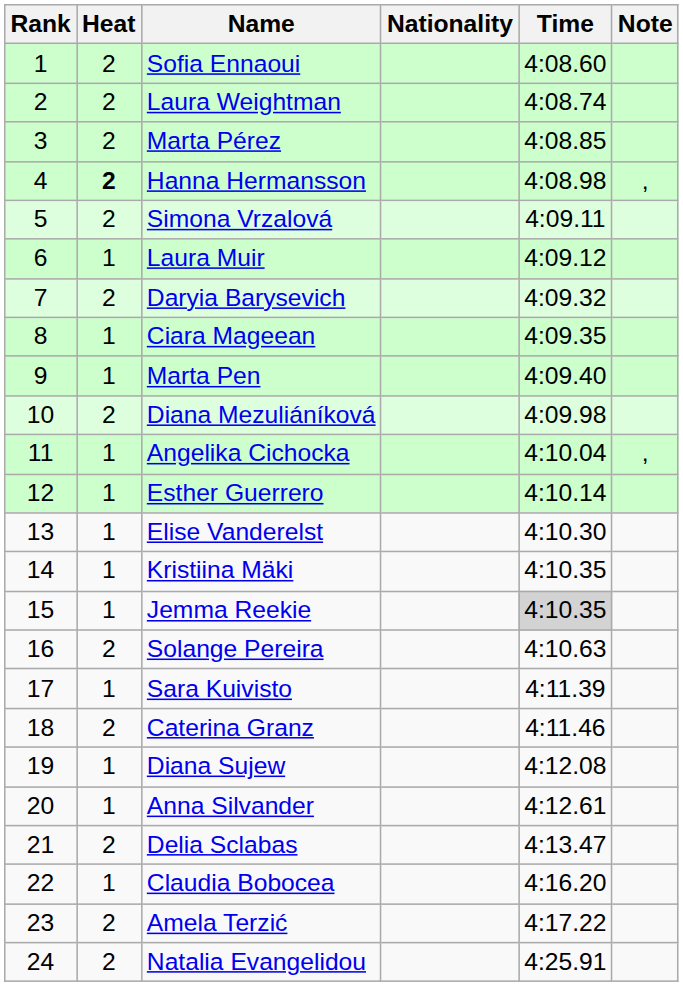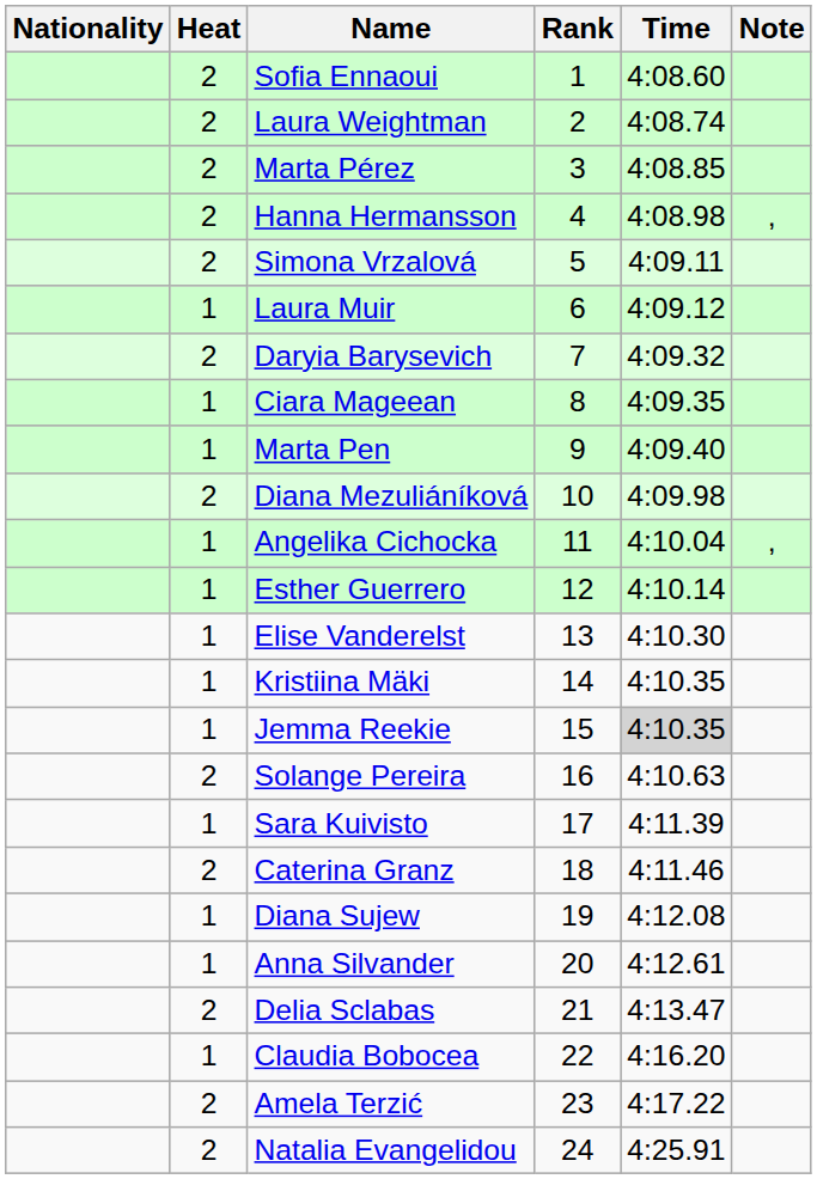 <table class="wikitable sortable" style="text-align:center">
 <tr>
-<th>Rank</th>
+<th>Nationality</th>
 <th>Heat</th>
 <th>Name</th>
-<th>Nationality</th>
+<th>Rank</th>
 <th>Time</th>
 <th>Note</th>
 </tr>
 <tr bgcolor=ccffcc>
-<td>1</td>
+<td align=left></td>
 <td>2</td>
 <td align=left><a href='#'>Sofia Ennaoui</a></td>
-<td align=left></td>
+<td>1</td>
 <td>4:08.60</td>
 <td></td>
 </tr>
 <tr bgcolor=ccffcc>
-<td>2</td>
+<td align=left></td>
 <td>2</td>
 <td align=left><a href='#'>Laura Weightman</a></td>
-<td align=left></td>
+<td>2</td>
 <td>4:08.74</td>
 <td></td>
 </tr>
 <tr bgcolor=ccffcc>
-<td>3</td>
+<td align=left></td>
 <td>2</td>
 <td align=left><a href='#'>Marta Pérez</a></td>
-<td align=left></td>
+<td>3</td>
 <td>4:08.85</td>
 <td></td>
 </tr>
 <tr bgcolor=ccffcc>
+<td align=left></td>
+<td>2</td>
+<td align=left><a href='#'>Hanna Hermansson</a></td>
 <td>4</td>
-<td><strong>2</strong></td>
-<td align=left><a href='#'>Hanna Hermansson</a></td>
-<td align=left></td>
 <td>4:08.98</td>
 <td>, </td>
 </tr>
 <tr bgcolor=ddffdd>
-<td>5</td>
+<td align=left></td>
 <td>2</td>
 <td align=left><a href='#'>Simona Vrzalová</a></td>
-<td align=left></td>
+<td>5</td>
 <td>4:09.11</td>
 <td></td>
 </tr>
 <tr bgcolor=ccffcc>
-<td>6</td>
+<td align=left></td>
 <td>1</td>
 <td align=left><a href='#'>Laura Muir</a></td>
-<td align=left></td>
+<td>6</td>
 <td>4:09.12</td>
 <td></td>
 </tr>
 <tr bgcolor=ddffdd>
-<td>7</td>
+<td align=left></td>
 <td>2</td>
 <td align=left><a href='#'>Daryia Barysevich</a></td>
-<td align=left></td>
+<td>7</td>
 <td>4:09.32</td>
 <td></td>
 </tr>
 <tr bgcolor=ccffcc>
-<td>8</td>
+<td align=left></td>
 <td>1</td>
 <td align=left><a href='#'>Ciara Mageean</a></td>
-<td align=left></td>
+<td>8</td>
 <td>4:09.35</td>
 <td></td>
 </tr>
 <tr bgcolor=ccffcc>
-<td>9</td>
+<td align=left></td>
 <td>1</td>
 <td align=left><a href='#'>Marta Pen</a></td>
-<td align=left></td>
+<td>9</td>
 <td>4:09.40</td>
 <td></td>
 </tr>
 <tr bgcolor=ddffdd>
-<td>10</td>
+<td align=left></td>
 <td>2</td>
 <td align=left><a href='#'>Diana Mezuliáníková</a></td>
-<td align=left></td>
+<td>10</td>
 <td>4:09.98</td>
 <td></td>
 </tr>
 <tr bgcolor=ccffcc>
-<td>11</td>
+<td align=left></td>
 <td>1</td>
 <td align=left><a href='#'>Angelika Cichocka</a></td>
-<td align=left></td>
+<td>11</td>
 <td>4:10.04</td>
 <td>, </td>
 </tr>
 <tr bgcolor=ccffcc>
-<td>12</td>
+<td align=left></td>
 <td>1</td>
 <td align=left><a href='#'>Esther Guerrero</a></td>
-<td align=left></td>
+<td>12</td>
 <td>4:10.14</td>
 <td></td>
 </tr>
 <tr>
-<td>13</td>
+<td align=left></td>
 <td>1</td>
 <td align=left><a href='#'>Elise Vanderelst</a></td>
-<td align=left></td>
+<td>13</td>
 <td>4:10.30</td>
 <td></td>
 </tr>
 <tr>
-<td>14</td>
+<td align=left></td>
 <td>1</td>
 <td align=left><a href='#'>Kristiina Mäki</a></td>
-<td align=left></td>
+<td>14</td>
 <td>4:10.35</td>
 <td></td>
 </tr>
 <tr>
-<td>15</td>
+<td align=left></td>
 <td>1</td>
 <td align=left><a href='#'>Jemma Reekie</a></td>
-<td align=left></td>
+<td>15</td>
 <td style="background: lightgrey;">4:10.35</td>
 <td></td>
 </tr>
 <tr>
-<td>16</td>
+<td align=left></td>
 <td>2</td>
 <td align=left><a href='#'>Solange Pereira</a></td>
-<td align=left></td>
+<td>16</td>
 <td>4:10.63</td>
 <td></td>
 </tr>
 <tr>
-<td>17</td>
+<td align=left></td>
 <td>1</td>
 <td align=left><a href='#'>Sara Kuivisto</a></td>
-<td align=left></td>
+<td>17</td>
 <td>4:11.39</td>
 <td></td>
 </tr>
 <tr>
-<td>18</td>
+<td align=left></td>
 <td>2</td>
 <td align=left><a href='#'>Caterina Granz</a></td>
-<td align=left></td>
+<td>18</td>
 <td>4:11.46</td>
 <td></td>
 </tr>
 <tr>
-<td>19</td>
+<td align=left></td>
 <td>1</td>
 <td align=left><a href='#'>Diana Sujew</a></td>
-<td align=left></td>
+<td>19</td>
 <td>4:12.08</td>
 <td></td>
 </tr>
 <tr>
-<td>20</td>
+<td align=left></td>
 <td>1</td>
 <td align=left><a href='#'>Anna Silvander</a></td>
-<td align=left></td>
+<td>20</td>
 <td>4:12.61</td>
 <td></td>
 </tr>
 <tr>
-<td>21</td>
+<td align=left></td>
 <td>2</td>
 <td align=left><a href='#'>Delia Sclabas</a></td>
-<td align=left></td>
+<td>21</td>
 <td>4:13.47</td>
 <td></td>
 </tr>
 <tr>
-<td>22</td>
+<td align=left></td>
 <td>1</td>
 <td align=left><a href='#'>Claudia Bobocea</a></td>
-<td align=left></td>
+<td>22</td>
 <td>4:16.20</td>
 <td></td>
 </tr>
 <tr>
-<td>23</td>
+<td align=left></td>
 <td>2</td>
 <td align=left><a href='#'>Amela Terzić</a></td>
-<td align=left></td>
+<td>23</td>
 <td>4:17.22</td>
 <td></td>
 </tr>
 <tr>
-<td>24</td>
+<td align=left></td>
 <td>2</td>
 <td align=left><a href='#'>Natalia Evangelidou</a></td>
-<td align=left></td>
+<td>24</td>
 <td>4:25.91</td>
 <td></td>
 </tr>
 </table>
